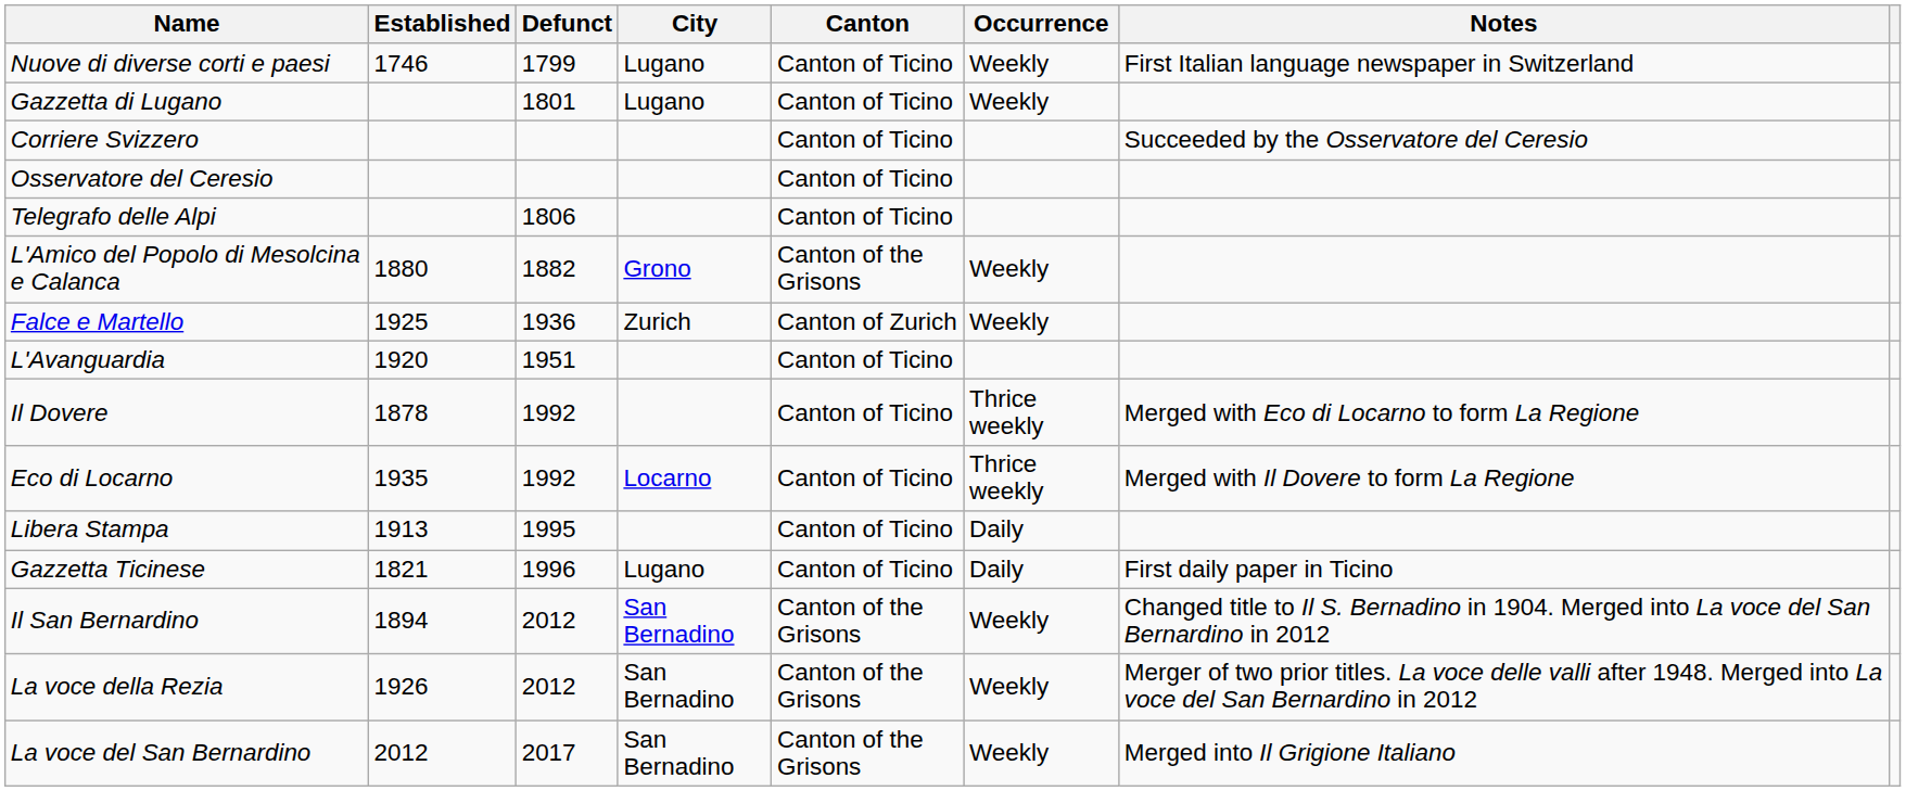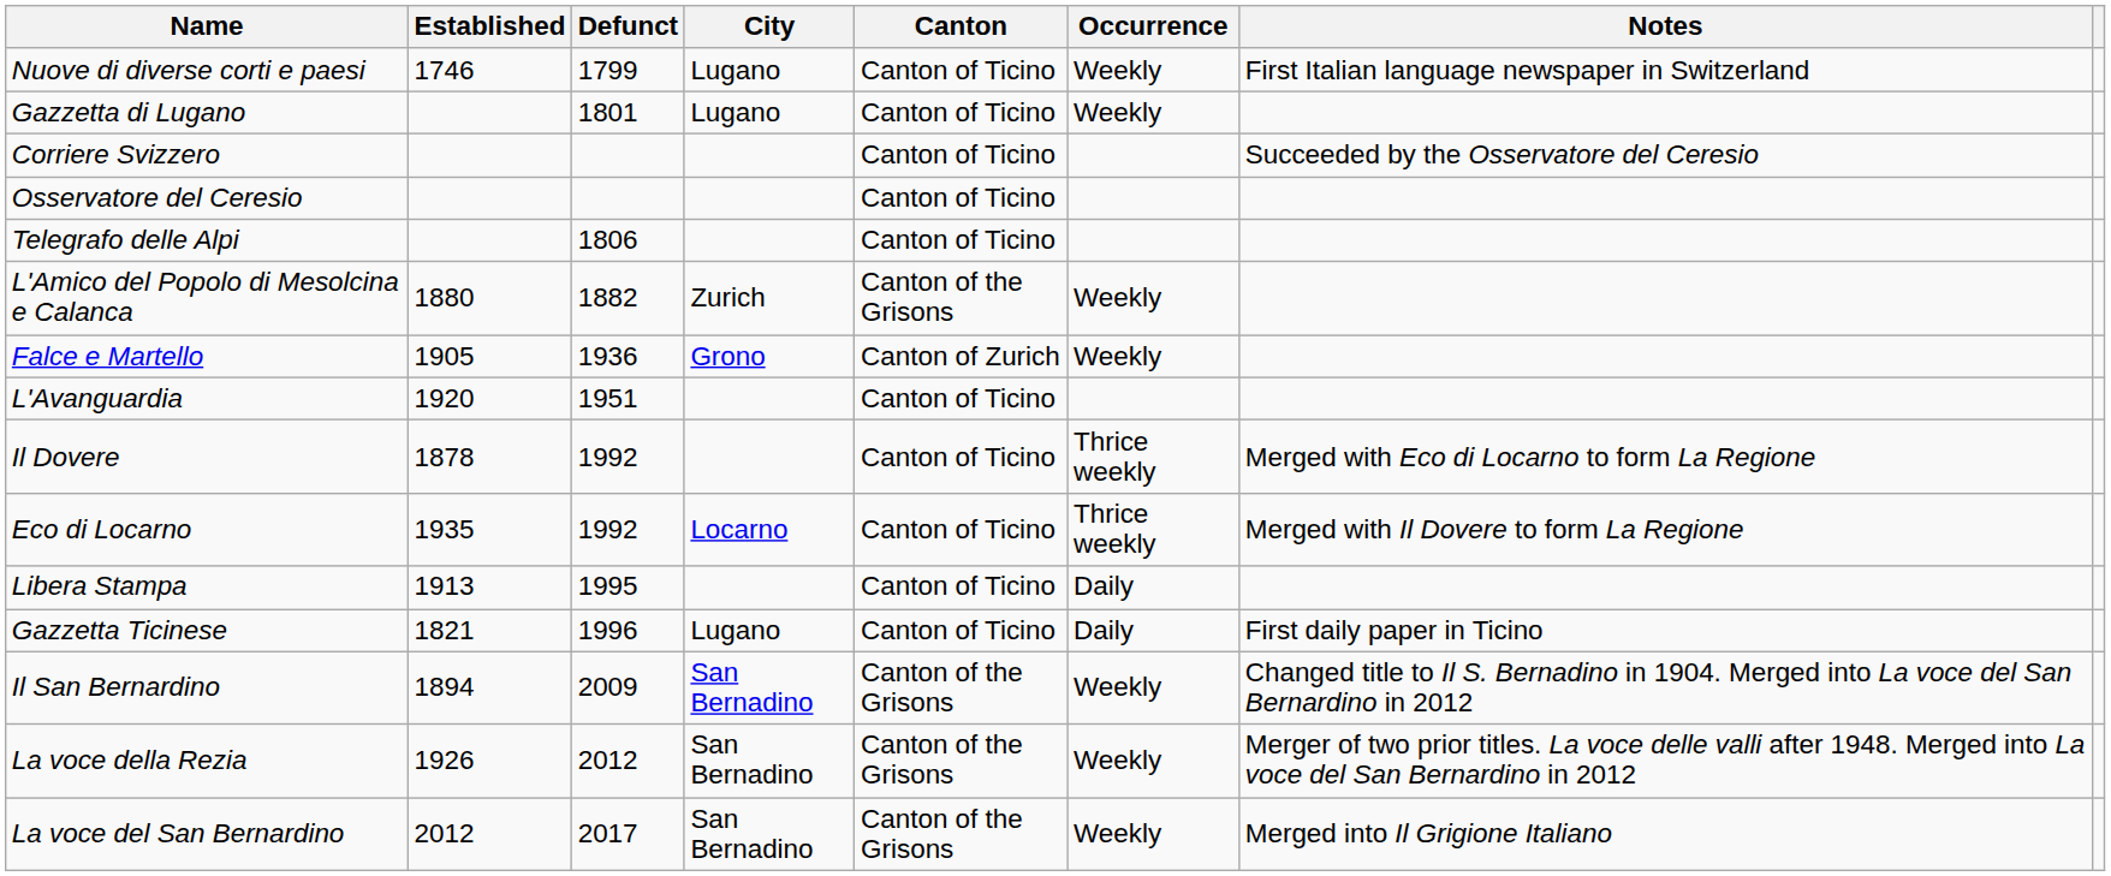 <table class="wikitable sortable" border="1">
 <tr>
 <th>Name</th>
 <th>Established</th>
 <th>Defunct</th>
 <th>City</th>
 <th>Canton</th>
 <th>Occurrence</th>
 <th class="unsortable" scope="col">Notes</th>
 <th class="unsortable" scope="col"></th>
 </tr>
 <tr>
 <td><em>Nuove di diverse corti e paesi</em></td>
 <td>1746</td>
 <td>1799</td>
 <td>Lugano</td>
 <td>Canton of Ticino</td>
 <td>Weekly</td>
 <td>First Italian language newspaper in Switzerland</td>
 <td></td>
 </tr>
 <tr>
 <td><em>Gazzetta di Lugano</em></td>
 <td></td>
 <td>1801</td>
 <td>Lugano</td>
 <td>Canton of Ticino</td>
 <td>Weekly</td>
 <td></td>
 <td></td>
 </tr>
 <tr>
 <td><em>Corriere Svizzero</em></td>
 <td></td>
 <td></td>
 <td></td>
 <td>Canton of Ticino</td>
 <td></td>
 <td>Succeeded by the <em>Osservatore del Ceresio</em></td>
 <td></td>
 </tr>
 <tr>
 <td><em>Osservatore del Ceresio</em></td>
 <td></td>
 <td></td>
 <td></td>
 <td>Canton of Ticino</td>
 <td></td>
 <td></td>
 <td></td>
 </tr>
 <tr>
 <td><em>Telegrafo delle Alpi</em></td>
 <td></td>
 <td>1806</td>
 <td></td>
 <td>Canton of Ticino</td>
 <td></td>
 <td></td>
 <td></td>
 </tr>
 <tr>
 <td><em>L'Amico del Popolo di Mesolcina e Calanca</em></td>
 <td>1880</td>
 <td>1882</td>
-<td><a href='#'>Grono</a></td>
+<td>Zurich</td>
 <td>Canton of the Grisons</td>
 <td>Weekly</td>
 <td></td>
 <td></td>
 </tr>
 <tr>
 <td><em><a href='#'>Falce e Martello</a></em></td>
-<td>1925</td>
+<td>1905</td>
 <td>1936</td>
-<td>Zurich</td>
+<td><a href='#'>Grono</a></td>
 <td>Canton of Zurich</td>
 <td>Weekly</td>
 <td></td>
 <td></td>
 </tr>
 <tr>
 <td><em>L'Avanguardia</em></td>
 <td>1920</td>
 <td>1951</td>
 <td></td>
 <td>Canton of Ticino</td>
 <td></td>
 <td></td>
 <td></td>
 </tr>
 <tr>
 <td><em>Il Dovere</em></td>
 <td>1878</td>
 <td>1992</td>
 <td></td>
 <td>Canton of Ticino</td>
 <td>Thrice weekly</td>
 <td>Merged with <em>Eco di Locarno</em> to form <em>La Regione</em></td>
 <td></td>
 </tr>
 <tr>
 <td><em>Eco di Locarno</em></td>
 <td>1935</td>
 <td>1992</td>
 <td><a href='#'>Locarno</a></td>
 <td>Canton of Ticino</td>
 <td>Thrice weekly</td>
 <td>Merged with <em>Il Dovere</em> to form <em>La Regione</em></td>
 <td></td>
 </tr>
 <tr>
 <td><em>Libera Stampa</em></td>
 <td>1913</td>
 <td>1995</td>
 <td></td>
 <td>Canton of Ticino</td>
 <td>Daily</td>
 <td></td>
 <td></td>
 </tr>
 <tr>
 <td><em>Gazzetta Ticinese</em></td>
 <td>1821</td>
 <td>1996</td>
 <td>Lugano</td>
 <td>Canton of Ticino</td>
 <td>Daily</td>
 <td>First daily paper in Ticino</td>
 <td></td>
 </tr>
 <tr>
 <td><em>Il San Bernardino</em></td>
 <td>1894</td>
-<td>2012</td>
+<td>2009</td>
 <td><a href='#'>San Bernadino</a></td>
 <td>Canton of the Grisons</td>
 <td>Weekly</td>
 <td>Changed title to <em>Il S. Bernadino</em> in 1904. Merged into <em>La voce del San Bernardino</em> in 2012</td>
 <td></td>
 </tr>
 <tr>
 <td><em>La voce della Rezia</em></td>
 <td>1926</td>
 <td>2012</td>
 <td>San Bernadino</td>
 <td>Canton of the Grisons</td>
 <td>Weekly</td>
 <td>Merger of two prior titles. <em>La voce delle valli</em> after 1948. Merged into <em>La voce del San Bernardino</em> in 2012</td>
 <td></td>
 </tr>
 <tr>
 <td><em>La voce del San Bernardino</em></td>
 <td>2012</td>
 <td>2017</td>
 <td>San Bernadino</td>
 <td>Canton of the Grisons</td>
 <td>Weekly</td>
 <td>Merged into <em>Il Grigione Italiano</em></td>
 <td></td>
 </tr>
 </table>
